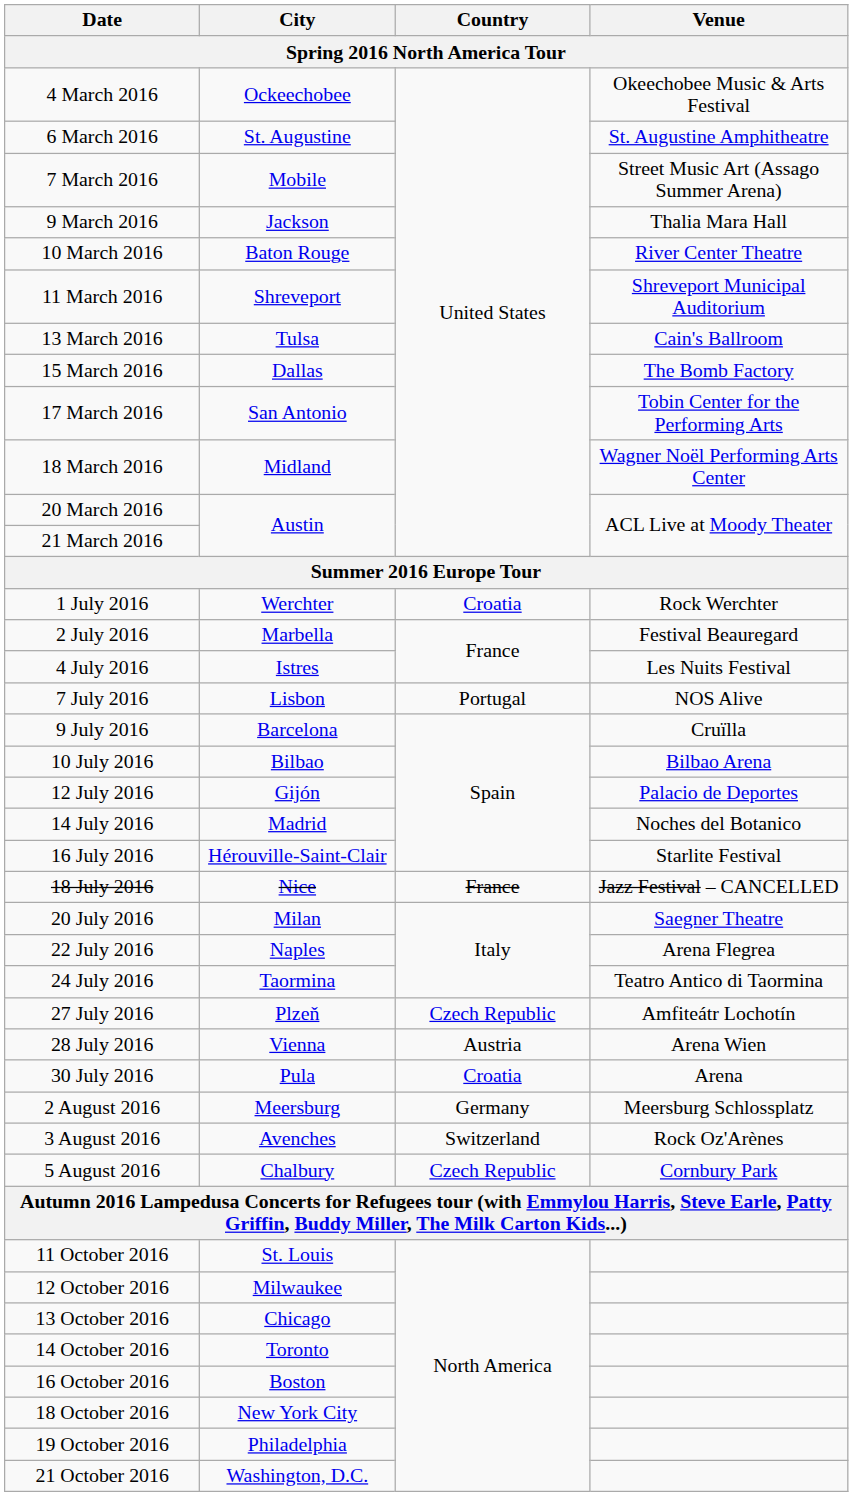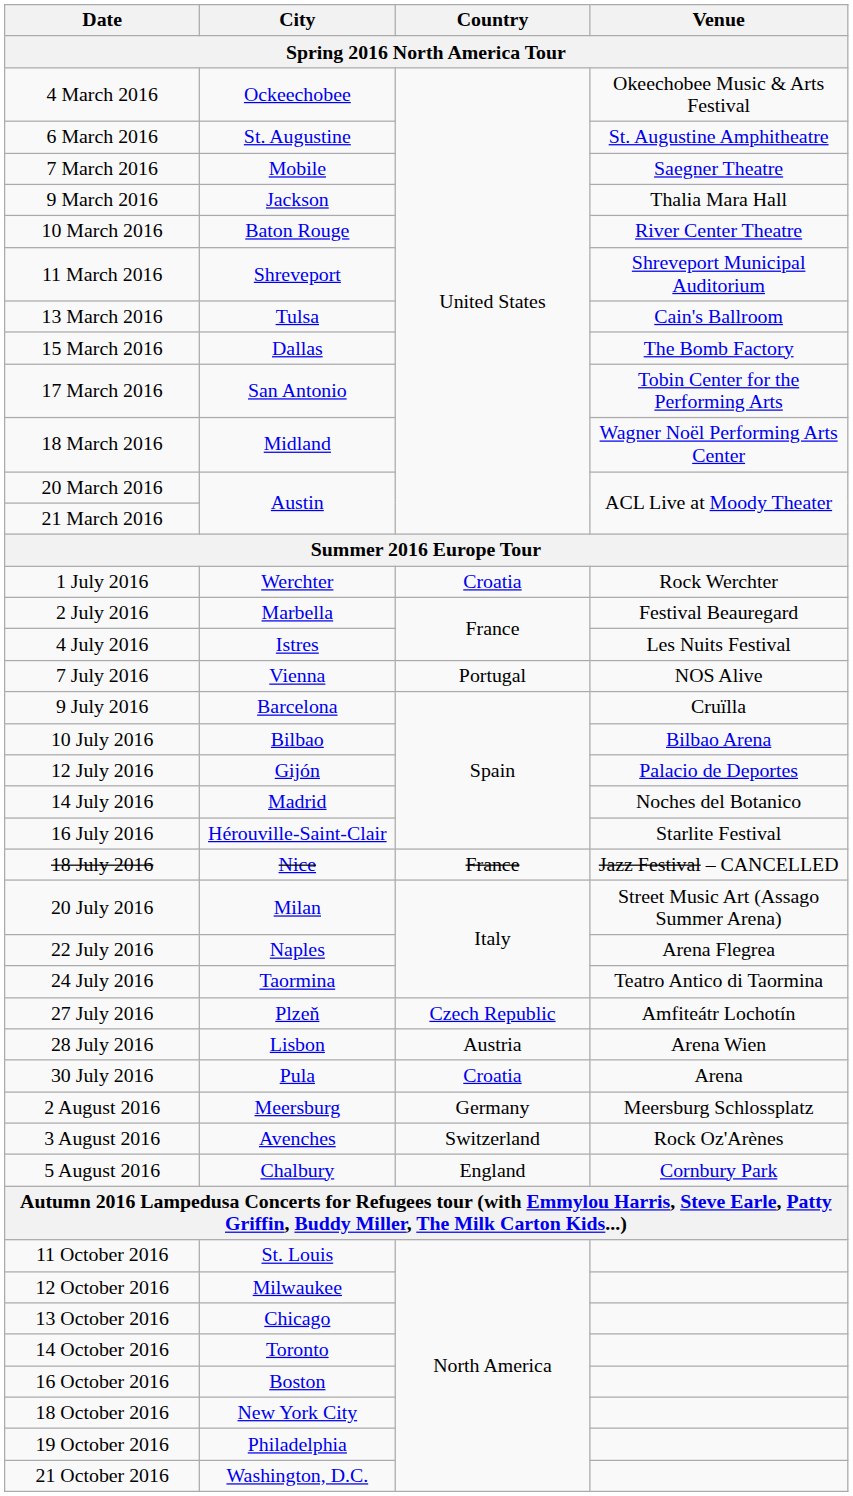 <table class="wikitable" style="text-align:center;">
 <tr>
 <th style="width:150px;">Date</th>
 <th style="width:150px;">City</th>
 <th style="width:150px;">Country</th>
 <th style="width:200px;">Venue</th>
 </tr>
 <tr>
 <th colspan="8">Spring 2016 North America Tour</th>
 </tr>
 <tr>
 <td>4 March 2016</td>
 <td><a href='#'>Ockeechobee</a></td>
 <td rowspan="12">United States</td>
 <td>Okeechobee Music & Arts Festival</td>
 </tr>
 <tr>
 <td>6 March 2016</td>
 <td><a href='#'>St. Augustine</a></td>
 <td><a href='#'>St. Augustine Amphitheatre</a></td>
 </tr>
 <tr>
 <td>7 March 2016</td>
 <td><a href='#'>Mobile</a></td>
-<td>Street Music Art (Assago Summer Arena)</td>
+<td><a href='#'>Saegner Theatre</a></td>
 </tr>
 <tr>
 <td>9 March 2016</td>
 <td><a href='#'>Jackson</a></td>
 <td>Thalia Mara Hall</td>
 </tr>
 <tr>
 <td>10 March 2016</td>
 <td><a href='#'>Baton Rouge</a></td>
 <td><a href='#'>River Center Theatre</a></td>
 </tr>
 <tr>
 <td>11 March 2016</td>
 <td><a href='#'>Shreveport</a></td>
 <td><a href='#'>Shreveport Municipal Auditorium</a></td>
 </tr>
 <tr>
 <td>13 March 2016</td>
 <td><a href='#'>Tulsa</a></td>
 <td><a href='#'>Cain's Ballroom</a></td>
 </tr>
 <tr>
 <td>15 March 2016</td>
 <td><a href='#'>Dallas</a></td>
 <td><a href='#'>The Bomb Factory</a></td>
 </tr>
 <tr>
 <td>17 March 2016</td>
 <td><a href='#'>San Antonio</a></td>
 <td><a href='#'>Tobin Center for the Performing Arts</a></td>
 </tr>
 <tr>
 <td>18 March 2016</td>
 <td><a href='#'>Midland</a></td>
 <td><a href='#'>Wagner Noël Performing Arts Center</a></td>
 </tr>
 <tr>
 <td>20 March 2016</td>
 <td rowspan="2"><a href='#'>Austin</a></td>
 <td rowspan="2">ACL Live at <a href='#'>Moody Theater</a></td>
 </tr>
 <tr>
 <td>21 March 2016</td>
 </tr>
 <tr>
 <th colspan="8">Summer 2016 Europe Tour</th>
 </tr>
 <tr>
 <td>1 July 2016</td>
 <td><a href='#'>Werchter</a></td>
 <td><a href='#'>Croatia</a></td>
 <td>Rock Werchter</td>
 </tr>
 <tr>
 <td>2 July 2016</td>
 <td><a href='#'>Marbella</a></td>
 <td rowspan="2">France</td>
 <td>Festival Beauregard</td>
 </tr>
 <tr>
 <td>4 July 2016</td>
 <td><a href='#'>Istres</a></td>
 <td>Les Nuits Festival</td>
 </tr>
 <tr>
 <td>7 July 2016</td>
-<td><a href='#'>Lisbon</a></td>
+<td><a href='#'>Vienna</a></td>
 <td>Portugal</td>
 <td>NOS Alive</td>
 </tr>
 <tr>
 <td>9 July 2016</td>
 <td><a href='#'>Barcelona</a></td>
 <td rowspan="5">Spain</td>
 <td>Cruïlla</td>
 </tr>
 <tr>
 <td>10 July 2016</td>
 <td><a href='#'>Bilbao</a></td>
 <td><a href='#'>Bilbao Arena</a></td>
 </tr>
 <tr>
 <td>12 July 2016</td>
 <td><a href='#'>Gijón</a></td>
 <td><a href='#'>Palacio de Deportes</a></td>
 </tr>
 <tr>
 <td>14 July 2016</td>
 <td><a href='#'>Madrid</a></td>
 <td>Noches del Botanico</td>
 </tr>
 <tr>
 <td>16 July 2016</td>
 <td><a href='#'>Hérouville-Saint-Clair</a></td>
 <td>Starlite Festival</td>
 </tr>
 <tr>
 <td><s>18 July 2016</s></td>
 <td><s><a href='#'>Nice</a></s></td>
 <td><s>France</s></td>
 <td><s>Jazz Festival</s> – CANCELLED</td>
 </tr>
 <tr>
 <td>20 July 2016</td>
 <td><a href='#'>Milan</a></td>
 <td rowspan="3">Italy</td>
-<td><a href='#'>Saegner Theatre</a></td>
+<td>Street Music Art (Assago Summer Arena)</td>
 </tr>
 <tr>
 <td>22 July 2016</td>
 <td><a href='#'>Naples</a></td>
 <td>Arena Flegrea</td>
 </tr>
 <tr>
 <td>24 July 2016</td>
 <td><a href='#'>Taormina</a></td>
 <td>Teatro Antico di Taormina</td>
 </tr>
 <tr>
 <td>27 July 2016</td>
 <td><a href='#'>Plzeň</a></td>
 <td><a href='#'>Czech Republic</a></td>
 <td>Amfiteátr Lochotín</td>
 </tr>
 <tr>
 <td>28 July 2016</td>
-<td><a href='#'>Vienna</a></td>
+<td><a href='#'>Lisbon</a></td>
 <td>Austria</td>
 <td>Arena Wien</td>
 </tr>
 <tr>
 <td>30 July 2016</td>
 <td><a href='#'>Pula</a></td>
 <td><a href='#'>Croatia</a></td>
 <td>Arena</td>
 </tr>
 <tr>
 <td>2 August 2016</td>
 <td><a href='#'>Meersburg</a></td>
 <td>Germany</td>
 <td>Meersburg Schlossplatz</td>
 </tr>
 <tr>
 <td>3 August 2016</td>
 <td><a href='#'>Avenches</a></td>
 <td>Switzerland</td>
 <td>Rock Oz'Arènes</td>
 </tr>
 <tr>
 <td>5 August 2016</td>
 <td><a href='#'>Chalbury</a></td>
-<td><a href='#'>Czech Republic</a></td>
+<td>England</td>
 <td><a href='#'>Cornbury Park</a></td>
 </tr>
 <tr>
 <th colspan="8">Autumn 2016 Lampedusa Concerts for Refugees tour  (with <a href='#'>Emmylou Harris</a>, <a href='#'>Steve Earle</a>, <a href='#'>Patty Griffin</a>, <a href='#'>Buddy Miller</a>, <a href='#'>The Milk Carton Kids</a>...)</th>
 </tr>
 <tr>
 <td>11 October 2016</td>
 <td><a href='#'>St. Louis</a></td>
 <td rowspan="8">North America</td>
 <td></td>
 </tr>
 <tr>
 <td>12 October 2016</td>
 <td><a href='#'>Milwaukee</a></td>
 <td></td>
 </tr>
 <tr>
 <td>13 October 2016</td>
 <td><a href='#'>Chicago</a></td>
 <td></td>
 </tr>
 <tr>
 <td>14 October 2016</td>
 <td><a href='#'>Toronto</a></td>
 <td></td>
 </tr>
 <tr>
 <td>16 October 2016</td>
 <td><a href='#'>Boston</a></td>
 <td></td>
 </tr>
 <tr>
 <td>18 October 2016</td>
 <td><a href='#'>New York City</a></td>
 <td></td>
 </tr>
 <tr>
 <td>19 October 2016</td>
 <td><a href='#'>Philadelphia</a></td>
 <td></td>
 </tr>
 <tr>
 <td>21 October 2016</td>
 <td><a href='#'>Washington, D.C.</a></td>
 <td></td>
 </tr>
 </table>
